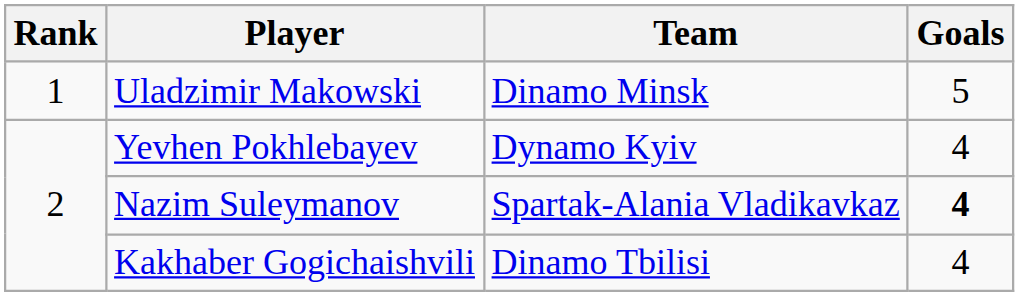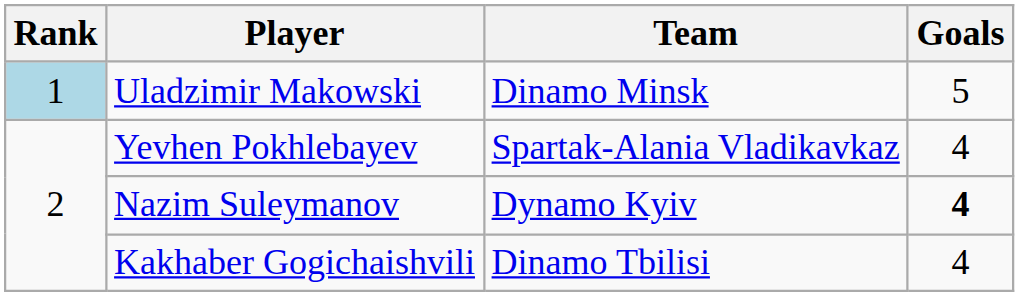 <table class="wikitable">
 <tr>
 <th>Rank</th>
 <th>Player</th>
 <th>Team</th>
 <th>Goals</th>
 </tr>
 <tr>
-<td align=center>1</td>
+<td align=center style="background: lightblue;">1</td>
 <td> <a href='#'>Uladzimir Makowski</a></td>
 <td> <a href='#'>Dinamo Minsk</a></td>
 <td align=center>5</td>
 </tr>
 <tr>
 <td align=center rowspan="3">2</td>
 <td> <a href='#'>Yevhen Pokhlebayev</a></td>
-<td> <a href='#'>Dynamo Kyiv</a></td>
+<td> <a href='#'>Spartak-Alania Vladikavkaz</a></td>
 <td align=center>4</td>
 </tr>
 <tr>
 <td> <a href='#'>Nazim Suleymanov</a></td>
-<td> <a href='#'>Spartak-Alania Vladikavkaz</a></td>
+<td> <a href='#'>Dynamo Kyiv</a></td>
 <td align=center><strong>4</strong></td>
 </tr>
 <tr>
 <td> <a href='#'>Kakhaber Gogichaishvili</a></td>
 <td> <a href='#'>Dinamo Tbilisi</a></td>
 <td align=center>4</td>
 </tr>
 </table>
